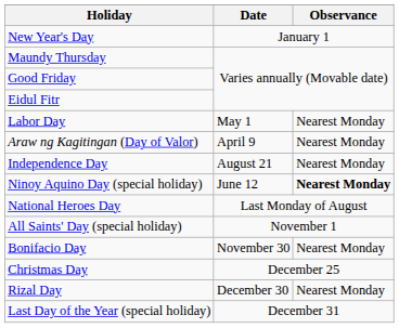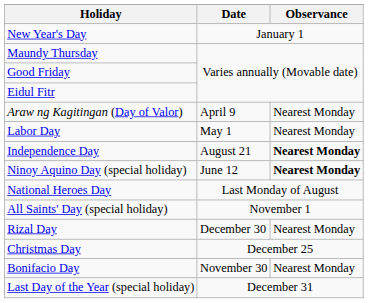 <table class="wikitable">
 <tr>
 </tr>
 <tr>
 <th>Holiday</th>
 <th>Date</th>
 <th>Observance</th>
 </tr>
 <tr>
 <td><a href='#'>New Year's Day</a></td>
 <td colspan=2 align=center>January 1</td>
 </tr>
 <tr>
 <td><a href='#'>Maundy Thursday</a></td>
 <td colspan=2 rowspan=3 align=center>Varies annually (Movable date)</td>
 </tr>
 <tr>
 <td><a href='#'>Good Friday</a></td>
 </tr>
 <tr>
 <td><a href='#'>Eidul Fitr</a></td>
 </tr>
 <tr>
+<td><em>Araw ng Kagitingan</em> (<a href='#'>Day of Valor</a>)</td>
+<td>April 9</td>
+<td>Nearest Monday</td>
+</tr>
+<tr>
 <td><a href='#'>Labor Day</a></td>
 <td>May 1</td>
 <td>Nearest Monday</td>
 </tr>
 <tr>
-<td><em>Araw ng Kagitingan</em> (<a href='#'>Day of Valor</a>)</td>
-<td>April 9</td>
-<td>Nearest Monday</td>
-</tr>
-<tr>
 <td><a href='#'>Independence Day</a></td>
 <td>August 21</td>
-<td>Nearest Monday</td>
+<td><strong>Nearest Monday</strong></td>
 </tr>
 <tr>
 <td><a href='#'>Ninoy Aquino Day</a> (special holiday)</td>
 <td>June 12</td>
 <td><strong>Nearest Monday</strong></td>
 </tr>
 <tr>
 <td><a href='#'>National Heroes Day</a></td>
 <td colspan=2  align=center>Last Monday of August</td>
 </tr>
 <tr>
 <td><a href='#'>All Saints' Day</a> (special holiday)</td>
 <td colspan=2 align=center>November 1</td>
 </tr>
 <tr>
-<td><a href='#'>Bonifacio Day</a></td>
-<td>November 30</td>
+<td><a href='#'>Rizal Day</a></td>
+<td>December 30</td>
 <td>Nearest Monday</td>
 </tr>
 <tr>
 <td><a href='#'>Christmas Day</a></td>
 <td colspan=2 align=center>December 25</td>
 </tr>
 <tr>
-<td><a href='#'>Rizal Day</a></td>
-<td>December 30</td>
+<td><a href='#'>Bonifacio Day</a></td>
+<td>November 30</td>
 <td>Nearest Monday</td>
 </tr>
 <tr>
 <td><a href='#'>Last Day of the Year</a> (special holiday)</td>
 <td colspan=2 align=center>December 31</td>
 </tr>
 </table>
